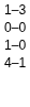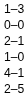 <table cellspacing=1 width=70%>
 <tr>
 <th width=25%></th>
 <th width=30%></th>
 <th width=15%></th>
 <th width=30%></th>
 </tr>
 <tr>
 <td></td>
 <td align=right></td>
 <td align=center>1–3</td>
 <td></td>
 </tr>
 <tr>
 <td></td>
 <td align=right></td>
 <td align=center>0–0</td>
 <td></td>
 </tr>
 <tr>
 <td></td>
 <td align=right></td>
+<td align=center>2–1</td>
+<td></td>
+</tr>
+<tr>
+<td></td>
+<td align=right></td>
 <td align=center>1–0</td>
 <td></td>
 </tr>
 <tr>
 <td></td>
 <td align=right></td>
 <td align=center>4–1</td>
 <td></td>
 </tr>
+<tr>
+<td></td>
+<td align=right></td>
+<td align=center>2–5</td>
+<td></td>
+</tr>
 </table>
